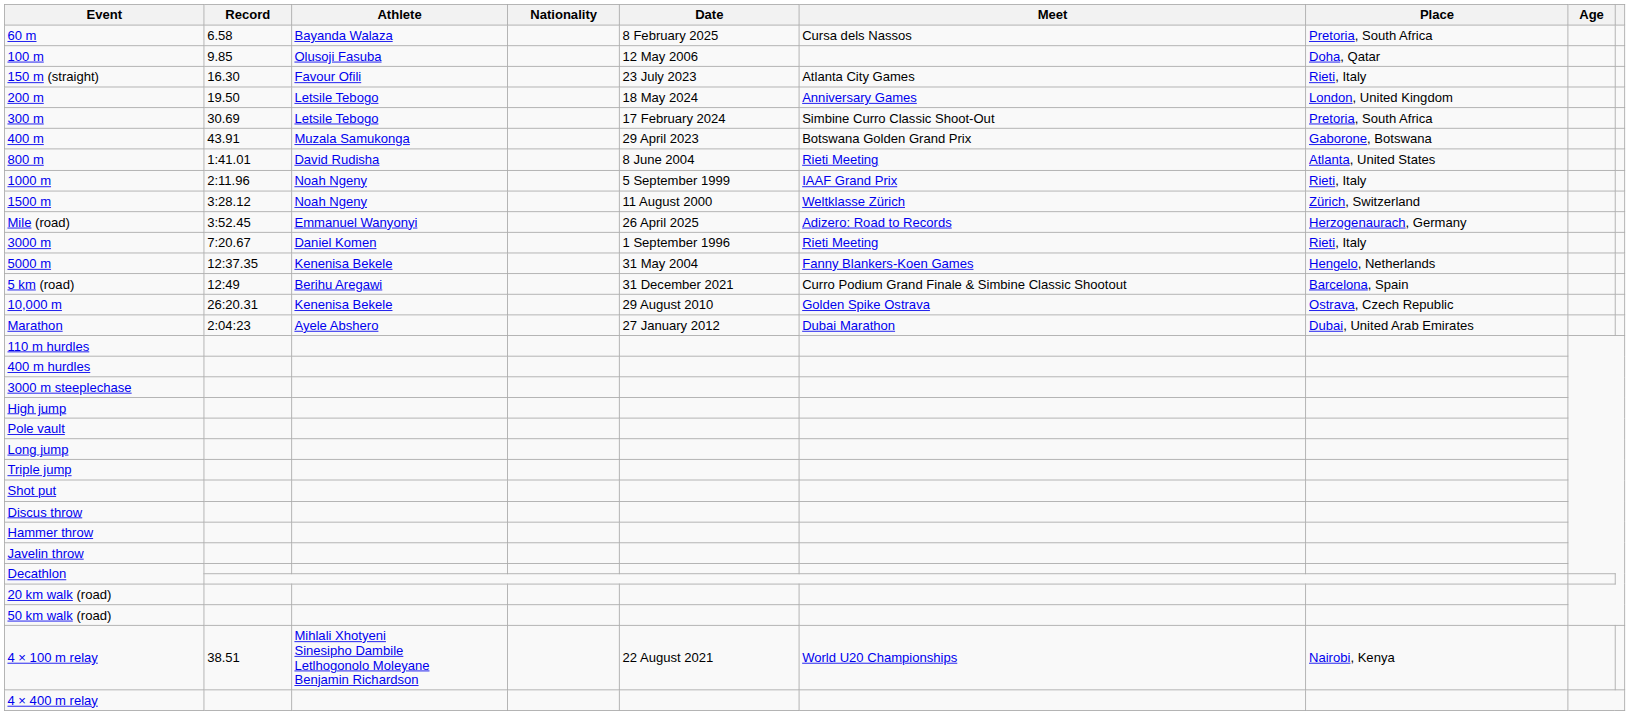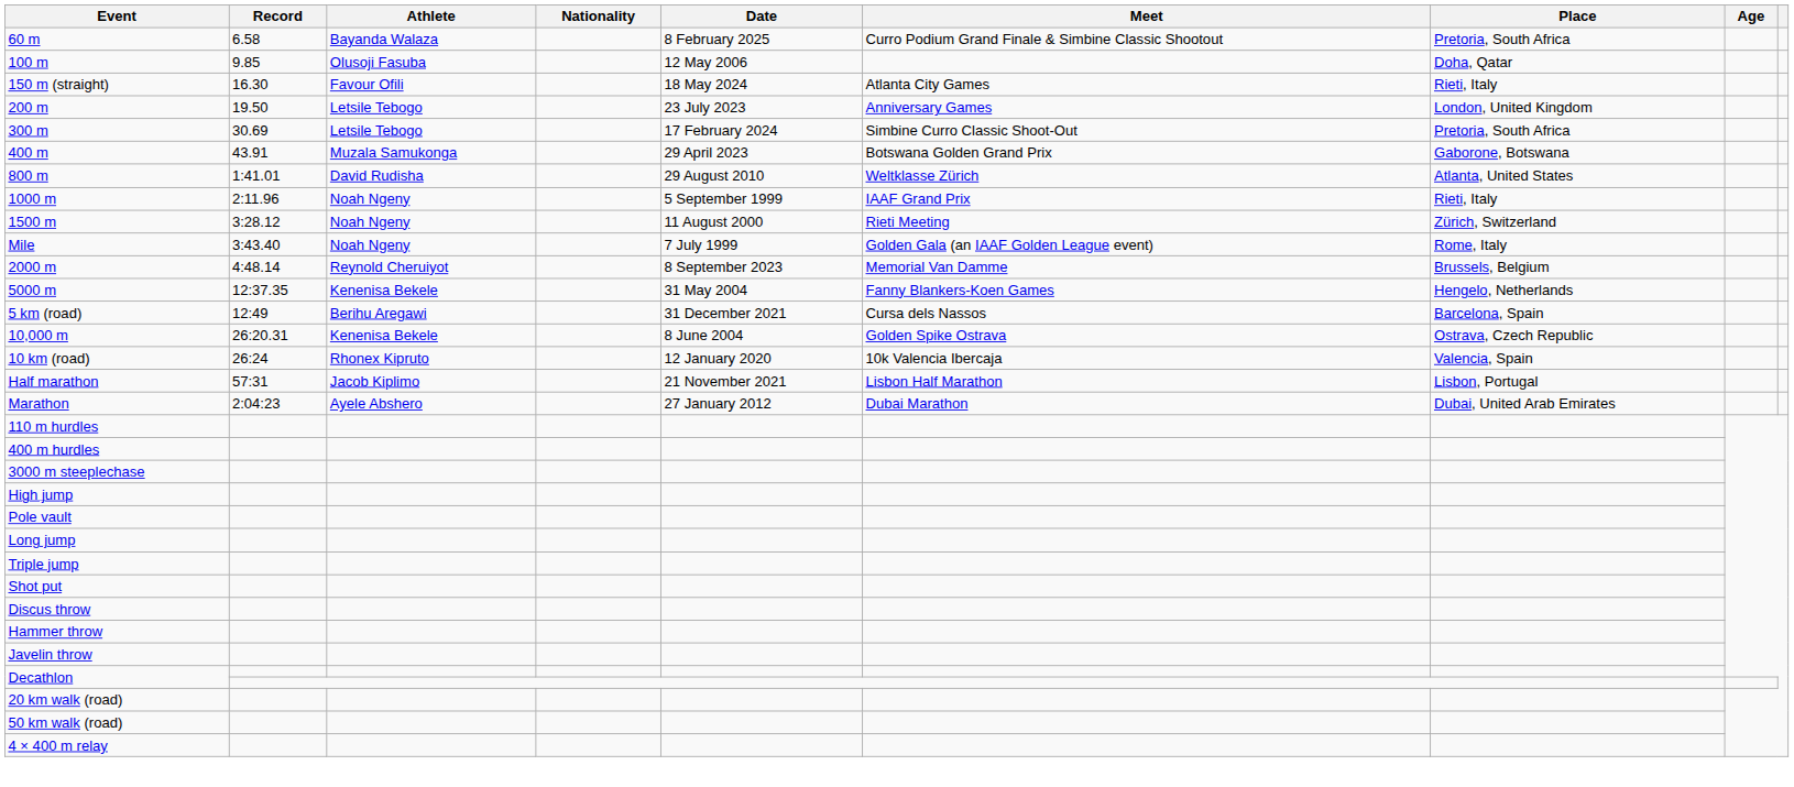 <table class="wikitable" style="font-size:95%; width: 95%;">
 <tr>
 <th>Event</th>
 <th>Record</th>
 <th>Athlete</th>
 <th>Nationality</th>
 <th>Date</th>
 <th>Meet</th>
 <th>Place</th>
 <th>Age</th>
 <th></th>
 </tr>
 <tr>
 <td><a href='#'>60 m</a></td>
 <td>6.58  </td>
 <td><a href='#'>Bayanda Walaza</a></td>
 <td></td>
 <td>8 February 2025</td>
-<td>Cursa dels Nassos</td>
+<td>Curro Podium Grand Finale & Simbine Classic Shootout</td>
 <td><a href='#'>Pretoria</a>, South Africa</td>
 <td></td>
 <td></td>
 </tr>
 <tr>
 <td><a href='#'>100 m</a></td>
 <td>9.85 </td>
 <td><a href='#'>Olusoji Fasuba</a></td>
 <td></td>
 <td>12 May 2006</td>
 <td></td>
 <td><a href='#'>Doha</a>, Qatar</td>
 <td></td>
 <td></td>
 </tr>
 <tr>
 <td><a href='#'>150 m</a> (straight)</td>
 <td>16.30 </td>
 <td><a href='#'>Favour Ofili</a></td>
 <td></td>
-<td>23 July 2023</td>
+<td>18 May 2024</td>
 <td>Atlanta City Games</td>
 <td><a href='#'>Rieti</a>, Italy</td>
 <td></td>
 <td></td>
 </tr>
 <tr>
 <td><a href='#'>200 m</a></td>
 <td>19.50 </td>
 <td><a href='#'>Letsile Tebogo</a></td>
 <td></td>
-<td>18 May 2024</td>
+<td>23 July 2023</td>
 <td><a href='#'>Anniversary Games</a></td>
 <td><a href='#'>London</a>, United Kingdom</td>
 <td></td>
 <td></td>
 </tr>
 <tr>
 <td><a href='#'>300 m</a></td>
 <td>30.69 </td>
 <td><a href='#'>Letsile Tebogo</a></td>
 <td></td>
 <td>17 February 2024</td>
 <td>Simbine Curro Classic Shoot-Out</td>
 <td><a href='#'>Pretoria</a>, South Africa</td>
 <td></td>
 <td></td>
 </tr>
 <tr>
 <td><a href='#'>400 m</a></td>
 <td>43.91 </td>
 <td><a href='#'>Muzala Samukonga</a></td>
 <td></td>
 <td>29 April 2023</td>
 <td>Botswana Golden Grand Prix</td>
 <td><a href='#'>Gaborone</a>, Botswana</td>
 <td></td>
 <td></td>
 </tr>
 <tr>
 <td><a href='#'>800 m</a></td>
 <td>1:41.01</td>
 <td><a href='#'>David Rudisha</a></td>
 <td></td>
-<td>8 June 2004</td>
-<td><a href='#'>Rieti Meeting</a></td>
+<td>29 August 2010</td>
+<td><a href='#'>Weltklasse Zürich</a></td>
 <td><a href='#'>Atlanta</a>, United States</td>
 <td></td>
 <td></td>
 </tr>
 <tr>
 <td><a href='#'>1000 m</a></td>
 <td>2:11.96</td>
 <td><a href='#'>Noah Ngeny</a></td>
 <td></td>
 <td>5 September 1999</td>
 <td><a href='#'>IAAF Grand Prix</a></td>
 <td><a href='#'>Rieti</a>, Italy</td>
 <td></td>
 <td></td>
 </tr>
 <tr>
 <td><a href='#'>1500 m</a></td>
 <td>3:28.12</td>
 <td><a href='#'>Noah Ngeny</a></td>
 <td></td>
 <td>11 August 2000</td>
-<td><a href='#'>Weltklasse Zürich</a></td>
+<td><a href='#'>Rieti Meeting</a></td>
 <td><a href='#'>Zürich</a>, Switzerland</td>
 <td></td>
 <td></td>
 </tr>
 <tr>
-<td><a href='#'>Mile</a> (road)</td>
-<td>3:52.45</td>
-<td><a href='#'>Emmanuel Wanyonyi</a></td>
+<td><a href='#'>Mile</a></td>
+<td>3:43.40</td>
+<td><a href='#'>Noah Ngeny</a></td>
 <td></td>
-<td>26 April 2025</td>
-<td><a href='#'>Adizero: Road to Records</a></td>
-<td><a href='#'>Herzogenaurach</a>, Germany</td>
+<td>7 July 1999</td>
+<td><a href='#'>Golden Gala</a> (an <a href='#'>IAAF Golden League</a> event)</td>
+<td><a href='#'>Rome</a>, Italy</td>
 <td></td>
 <td></td>
 </tr>
 <tr>
-<td><a href='#'>3000 m</a></td>
-<td>7:20.67</td>
-<td><a href='#'>Daniel Komen</a></td>
+<td><a href='#'>2000 m</a></td>
+<td>4:48.14</td>
+<td><a href='#'>Reynold Cheruiyot</a></td>
 <td></td>
-<td>1 September 1996</td>
-<td><a href='#'>Rieti Meeting</a></td>
-<td><a href='#'>Rieti</a>, Italy</td>
+<td>8 September 2023</td>
+<td><a href='#'>Memorial Van Damme</a></td>
+<td><a href='#'>Brussels</a>, Belgium</td>
 <td></td>
 <td></td>
 </tr>
 <tr>
 <td><a href='#'>5000 m</a></td>
 <td>12:37.35</td>
 <td><a href='#'>Kenenisa Bekele</a></td>
 <td></td>
 <td>31 May 2004</td>
 <td><a href='#'>Fanny Blankers-Koen Games</a></td>
 <td><a href='#'>Hengelo</a>, Netherlands</td>
 <td></td>
 <td></td>
 </tr>
 <tr>
 <td><a href='#'>5 km</a> (road)</td>
 <td>12:49</td>
 <td><a href='#'>Berihu Aregawi</a></td>
 <td></td>
 <td>31 December 2021</td>
-<td>Curro Podium Grand Finale & Simbine Classic Shootout</td>
+<td>Cursa dels Nassos</td>
 <td><a href='#'>Barcelona</a>, Spain</td>
 <td></td>
 <td></td>
 </tr>
 <tr>
 <td><a href='#'>10,000 m</a></td>
 <td>26:20.31</td>
 <td><a href='#'>Kenenisa Bekele</a></td>
 <td></td>
-<td>29 August 2010</td>
+<td>8 June 2004</td>
 <td><a href='#'>Golden Spike Ostrava</a></td>
 <td><a href='#'>Ostrava</a>, Czech Republic</td>
+<td></td>
+<td></td>
+</tr>
+<tr>
+<td><a href='#'>10 km</a> (road)</td>
+<td>26:24</td>
+<td><a href='#'>Rhonex Kipruto</a></td>
+<td></td>
+<td>12 January 2020</td>
+<td>10k Valencia Ibercaja</td>
+<td><a href='#'>Valencia</a>, Spain</td>
+<td></td>
+<td></td>
+</tr>
+<tr>
+<td><a href='#'>Half marathon</a></td>
+<td>57:31</td>
+<td><a href='#'>Jacob Kiplimo</a></td>
+<td></td>
+<td>21 November 2021</td>
+<td><a href='#'>Lisbon Half Marathon</a></td>
+<td><a href='#'>Lisbon</a>, Portugal</td>
 <td></td>
 <td></td>
 </tr>
 <tr>
 <td><a href='#'>Marathon</a></td>
 <td>2:04:23</td>
 <td><a href='#'>Ayele Abshero</a></td>
 <td></td>
 <td>27 January 2012</td>
 <td><a href='#'>Dubai Marathon</a></td>
 <td><a href='#'>Dubai</a>, United Arab Emirates</td>
 <td></td>
 <td></td>
 </tr>
 <tr>
 <td><a href='#'>110 m hurdles</a></td>
 <td></td>
 <td></td>
 <td></td>
 <td></td>
 <td></td>
 <td></td>
 </tr>
 <tr>
 <td><a href='#'>400 m hurdles</a></td>
 <td></td>
 <td></td>
 <td></td>
 <td></td>
 <td></td>
 <td></td>
 </tr>
 <tr>
 <td><a href='#'>3000 m steeplechase</a></td>
 <td></td>
 <td></td>
 <td></td>
 <td></td>
 <td></td>
 <td></td>
 </tr>
 <tr>
 <td><a href='#'>High jump</a></td>
 <td></td>
 <td></td>
 <td></td>
 <td></td>
 <td></td>
 <td></td>
 </tr>
 <tr>
 <td><a href='#'>Pole vault</a></td>
 <td></td>
 <td></td>
 <td></td>
 <td></td>
 <td></td>
 <td></td>
 </tr>
 <tr>
 <td><a href='#'>Long jump</a></td>
 <td></td>
 <td></td>
 <td></td>
 <td></td>
 <td></td>
 <td></td>
 </tr>
 <tr>
 <td><a href='#'>Triple jump</a></td>
 <td></td>
 <td></td>
 <td></td>
 <td></td>
 <td></td>
 <td></td>
 </tr>
 <tr>
 <td><a href='#'>Shot put</a></td>
 <td></td>
 <td></td>
 <td></td>
 <td></td>
 <td></td>
 <td></td>
 </tr>
 <tr>
 <td><a href='#'>Discus throw</a></td>
 <td></td>
 <td></td>
 <td></td>
 <td></td>
 <td></td>
 <td></td>
 </tr>
 <tr>
 <td><a href='#'>Hammer throw</a></td>
 <td></td>
 <td></td>
 <td></td>
 <td></td>
 <td></td>
 <td></td>
 </tr>
 <tr>
 <td><a href='#'>Javelin throw</a></td>
 <td></td>
 <td></td>
 <td></td>
 <td></td>
 <td></td>
 <td></td>
 </tr>
 <tr>
 <td rowspan=2><a href='#'>Decathlon</a></td>
 <td></td>
 <td></td>
 <td></td>
 <td></td>
 <td></td>
 <td></td>
 </tr>
 <tr>
 <td colspan=6></td>
 <td></td>
 </tr>
 <tr>
 <td><a href='#'>20 km walk</a> (road)</td>
 <td></td>
 <td></td>
 <td></td>
 <td></td>
 <td></td>
 <td></td>
 </tr>
 <tr>
 <td><a href='#'>50 km walk</a> (road)</td>
 <td></td>
 <td></td>
 <td></td>
 <td></td>
 <td></td>
 <td></td>
 </tr>
 <tr>
-<td><a href='#'>4 × 100 m relay</a></td>
-<td>38.51 </td>
-<td><a href='#'>Mihlali Xhotyeni</a><br><a href='#'>Sinesipho Dambile</a><br><a href='#'>Letlhogonolo Moleyane</a><br><a href='#'>Benjamin Richardson</a></td>
-<td></td>
-<td>22 August 2021</td>
-<td><a href='#'>World U20 Championships</a></td>
-<td><a href='#'>Nairobi</a>, Kenya</td>
-<td><br><br><br></td>
-<td></td>
-</tr>
-<tr>
 <td><a href='#'>4 × 400 m relay</a></td>
 <td></td>
 <td></td>
 <td></td>
 <td></td>
 <td></td>
 <td></td>
 </tr>
 </table>
